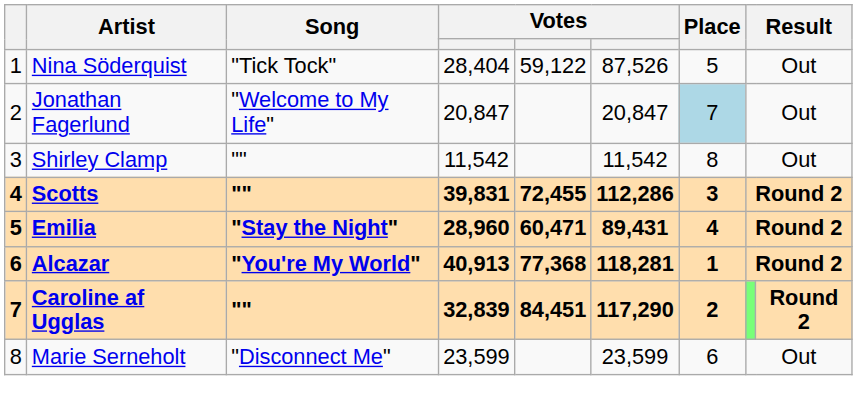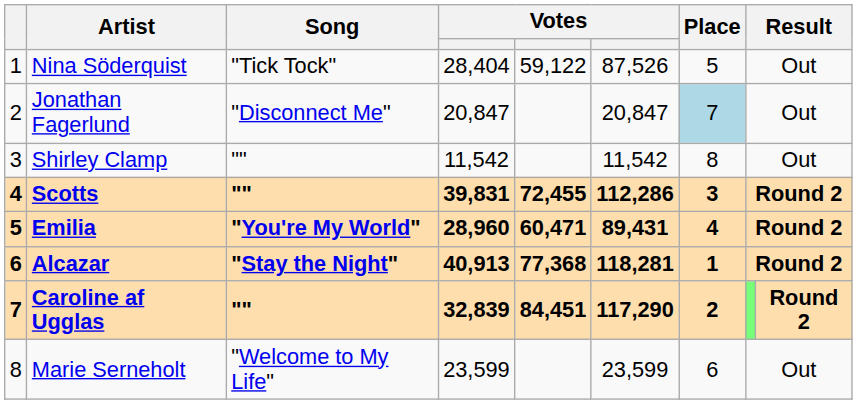 <table class="sortable wikitable" style="margin: 1em auto 1em auto; text-align:center;">
 <tr>
 <th rowspan="2"></th>
 <th rowspan="2">Artist</th>
 <th rowspan="2">Song</th>
 <th colspan="3">Votes</th>
 <th rowspan="2">Place</th>
 <th rowspan="2" colspan="2" class="unsortable">Result</th>
 </tr>
 <tr>
 <th></th>
 <th></th>
 <th></th>
 </tr>
 <tr>
 <td>1</td>
 <td align="left"><a href='#'>Nina Söderquist</a></td>
 <td align="left">"Tick Tock"</td>
 <td>28,404</td>
 <td>59,122</td>
 <td>87,526</td>
 <td>5</td>
 <td colspan="2">Out</td>
 </tr>
 <tr>
 <td>2</td>
 <td align="left"><a href='#'>Jonathan Fagerlund</a></td>
-<td align="left">"<a href='#'>Welcome to My Life</a>"</td>
+<td align="left">"<a href='#'>Disconnect Me</a>"</td>
 <td>20,847</td>
 <td></td>
 <td>20,847</td>
 <td style="background: lightblue;">7</td>
 <td colspan="2">Out</td>
 </tr>
 <tr>
 <td>3</td>
 <td align="left"><a href='#'>Shirley Clamp</a></td>
 <td align="left">""</td>
 <td>11,542</td>
 <td></td>
 <td>11,542</td>
 <td>8</td>
 <td colspan="2">Out</td>
 </tr>
 <tr style="background:navajowhite;">
 <td><strong>4</strong></td>
 <td align="left"><strong><a href='#'>Scotts</a></strong></td>
 <td align="left"><strong>""</strong></td>
 <td><strong>39,831</strong></td>
 <td><strong>72,455</strong></td>
 <td><strong>112,286</strong></td>
 <td><strong>3</strong></td>
 <td colspan="2"><strong>Round 2</strong></td>
 </tr>
 <tr style="background:navajowhite;">
 <td><strong>5</strong></td>
 <td align="left"><strong><a href='#'>Emilia</a></strong></td>
-<td align="left"><strong>"<a href='#'>Stay the Night</a>"</strong></td>
+<td align="left"><strong>"<a href='#'>You're My World</a>"</strong></td>
 <td><strong>28,960</strong></td>
 <td><strong>60,471</strong></td>
 <td><strong>89,431</strong></td>
 <td><strong>4</strong></td>
 <td colspan="2"><strong>Round 2</strong></td>
 </tr>
 <tr style="background:navajowhite;">
 <td><strong>6</strong></td>
 <td align="left"><strong><a href='#'>Alcazar</a></strong></td>
-<td align="left"><strong>"<a href='#'>You're My World</a>"</strong></td>
+<td align="left"><strong>"<a href='#'>Stay the Night</a>"</strong></td>
 <td><strong>40,913</strong></td>
 <td><strong>77,368</strong></td>
 <td><strong>118,281</strong></td>
 <td><strong>1</strong></td>
 <td colspan="2"><strong>Round 2</strong></td>
 </tr>
 <tr style="background:navajowhite;">
 <td><strong>7</strong></td>
 <td align="left"><strong><a href='#'>Caroline af Ugglas</a></strong></td>
 <td align="left"><strong>""</strong></td>
 <td><strong>32,839</strong></td>
 <td><strong>84,451</strong></td>
 <td><strong>117,290</strong></td>
 <td><strong>2</strong></td>
 <td style="background:#78FF78;"></td>
 <td><strong>Round 2</strong></td>
 </tr>
 <tr>
 <td>8</td>
 <td align="left"><a href='#'>Marie Serneholt</a></td>
-<td align="left">"<a href='#'>Disconnect Me</a>"</td>
+<td align="left">"<a href='#'>Welcome to My Life</a>"</td>
 <td>23,599</td>
 <td></td>
 <td>23,599</td>
 <td>6</td>
 <td colspan="2">Out</td>
 </tr>
 </table>
